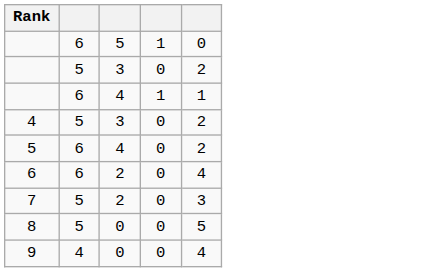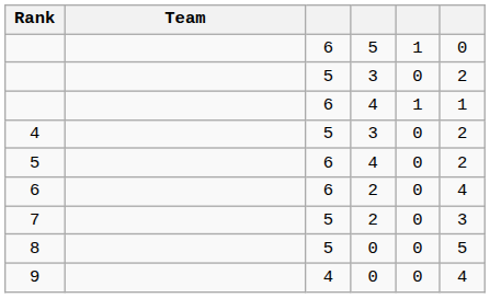 <table class="wikitable" style="text-align: center; font-size:90% ">
 <tr>
 <th width=35>Rank</th>
+<th width=160>Team</th>
 <th width=25></th>
 <th width=25></th>
 <th width=25></th>
 <th width=25></th>
 </tr>
 <tr>
 <td></td>
+<td align=left></td>
 <td>6</td>
 <td>5</td>
 <td>1</td>
 <td>0</td>
 </tr>
 <tr>
 <td></td>
+<td align=left></td>
 <td>5</td>
 <td>3</td>
 <td>0</td>
 <td>2</td>
 </tr>
 <tr>
 <td></td>
+<td align=left></td>
 <td>6</td>
 <td>4</td>
 <td>1</td>
 <td>1</td>
 </tr>
 <tr>
 <td>4</td>
+<td align=left></td>
 <td>5</td>
 <td>3</td>
 <td>0</td>
 <td>2</td>
 </tr>
 <tr>
 <td>5</td>
+<td align=left></td>
 <td>6</td>
 <td>4</td>
 <td>0</td>
 <td>2</td>
 </tr>
 <tr>
 <td>6</td>
+<td align=left></td>
 <td>6</td>
 <td>2</td>
 <td>0</td>
 <td>4</td>
 </tr>
 <tr>
 <td>7</td>
+<td align=left></td>
 <td>5</td>
 <td>2</td>
 <td>0</td>
 <td>3</td>
 </tr>
 <tr>
 <td>8</td>
+<td align=left></td>
 <td>5</td>
 <td>0</td>
 <td>0</td>
 <td>5</td>
 </tr>
 <tr>
 <td>9</td>
+<td align=left></td>
 <td>4</td>
 <td>0</td>
 <td>0</td>
 <td>4</td>
 </tr>
 </table>
